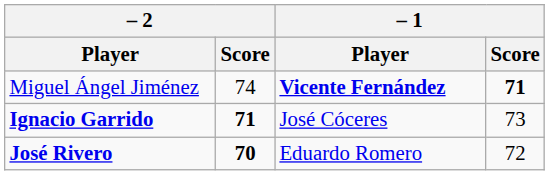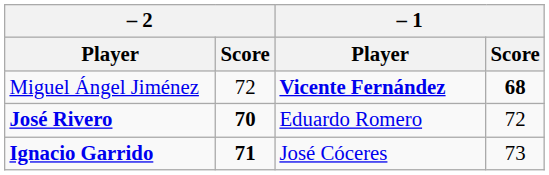 <table class=wikitable>
 <tr>
 <th colspan=2> – 2</th>
 <th colspan=2> – 1</th>
 </tr>
 <tr>
 <th width=155>Player</th>
 <th>Score</th>
 <th width=155>Player</th>
 <th>Score</th>
 </tr>
 <tr>
 <td><a href='#'>Miguel Ángel Jiménez</a></td>
-<td align=center>74</td>
+<td align=center>72</td>
 <td><strong><a href='#'>Vicente Fernández</a></strong></td>
-<td align=center><strong>71</strong></td>
+<td align=center><strong>68</strong></td>
+</tr>
+<tr>
+<td><strong><a href='#'>José Rivero</a></strong></td>
+<td align=center><strong>70</strong></td>
+<td><a href='#'>Eduardo Romero</a></td>
+<td align=center>72</td>
 </tr>
 <tr>
 <td><strong><a href='#'>Ignacio Garrido</a></strong></td>
 <td align=center><strong>71</strong></td>
 <td><a href='#'>José Cóceres</a></td>
 <td align=center>73</td>
 </tr>
-<tr>
-<td><strong><a href='#'>José Rivero</a></strong></td>
-<td align=center><strong>70</strong></td>
-<td><a href='#'>Eduardo Romero</a></td>
-<td align=center>72</td>
-</tr>
 </table>
